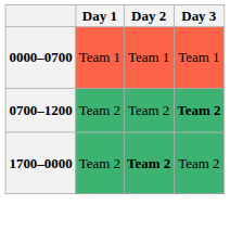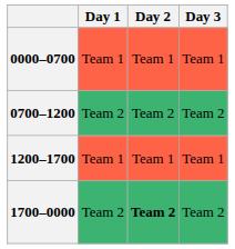 <table class="wikitable" style="margin-left: auto; margin-right: auto; border: none; text-align: center;">
 <tr>
 <th></th>
 <th>Day 1</th>
 <th>Day 2</th>
 <th>Day 3</th>
 </tr>
 <tr style="height:70px;">
 <th>0000–0700</th>
 <td bgcolor="Tomato">Team 1</td>
 <td bgcolor="Tomato">Team 1</td>
 <td bgcolor="Tomato">Team 1</td>
 </tr>
 <tr style="height:50px;">
 <th>0700–1200</th>
 <td bgcolor="mediumseagreen">Team 2</td>
 <td bgcolor="mediumseagreen">Team 2</td>
-<td bgcolor="mediumseagreen"><strong>Team 2</strong></td>
+<td bgcolor="mediumseagreen">Team 2</td>
+</tr>
+<tr style="height:50px;">
+<th>1200–1700</th>
+<td bgcolor="Tomato">Team 1</td>
+<td bgcolor="Tomato">Team 1</td>
+<td bgcolor="Tomato">Team 1</td>
 </tr>
 <tr style="height:70px;">
 <th>1700–0000</th>
 <td bgcolor="mediumseagreen">Team 2</td>
 <td bgcolor="mediumseagreen"><strong>Team 2</strong></td>
 <td bgcolor="mediumseagreen">Team 2</td>
 </tr>
 </table>
